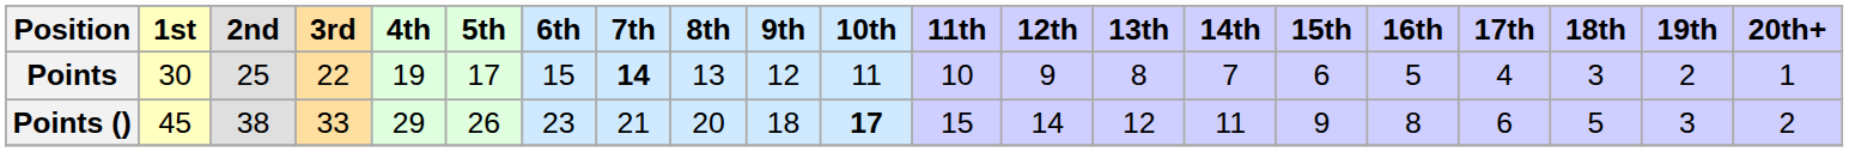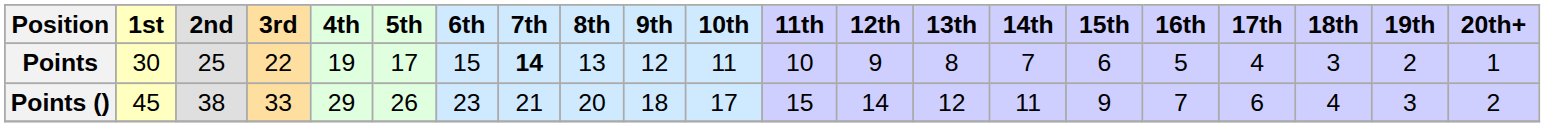 <table class="wikitable" style="font-size:85%; text-align:center">
 <tr>
 <th>Position</th>
 <td style="background:#FFFFBF;"> <strong>1st</strong> </td>
 <td style="background:#DFDFDF;"> <strong>2nd</strong> </td>
 <td style="background:#FFDF9F;"> <strong>3rd</strong> </td>
 <td style="background:#DFFFDF;"> <strong>4th</strong> </td>
 <td style="background:#DFFFDF;"> <strong>5th</strong> </td>
 <td style="background:#CFEAFF;"> <strong>6th</strong> </td>
 <td style="background:#CFEAFF;"> <strong>7th</strong> </td>
 <td style="background:#CFEAFF;"> <strong>8th</strong> </td>
 <td style="background:#CFEAFF;"> <strong>9th</strong> </td>
 <td style="background:#CFEAFF;"> <strong>10th</strong> </td>
 <td style="background:#CFCFFF;"> <strong>11th</strong> </td>
 <td style="background:#CFCFFF;"> <strong>12th</strong> </td>
 <td style="background:#CFCFFF;"> <strong>13th</strong> </td>
 <td style="background:#CFCFFF;"> <strong>14th</strong> </td>
 <td style="background:#CFCFFF;"> <strong>15th</strong> </td>
 <td style="background:#CFCFFF;"> <strong>16th</strong> </td>
 <td style="background:#CFCFFF;"> <strong>17th</strong> </td>
 <td style="background:#CFCFFF;"> <strong>18th</strong> </td>
 <td style="background:#CFCFFF;"> <strong>19th</strong> </td>
 <td style="background:#CFCFFF;"> <strong>20th+</strong> </td>
 </tr>
 <tr>
 <th>Points</th>
 <td style="background:#FFFFBF;">30</td>
 <td style="background:#DFDFDF;">25</td>
 <td style="background:#FFDF9F;">22</td>
 <td style="background:#DFFFDF;">19</td>
 <td style="background:#DFFFDF;">17</td>
 <td style="background:#CFEAFF;">15</td>
 <td style="background:#CFEAFF;"><strong>14</strong></td>
 <td style="background:#CFEAFF;">13</td>
 <td style="background:#CFEAFF;">12</td>
 <td style="background:#CFEAFF;">11</td>
 <td style="background:#CFCFFF;">10</td>
 <td style="background:#CFCFFF;">9</td>
 <td style="background:#CFCFFF;">8</td>
 <td style="background:#CFCFFF;">7</td>
 <td style="background:#CFCFFF;">6</td>
 <td style="background:#CFCFFF;">5</td>
 <td style="background:#CFCFFF;">4</td>
 <td style="background:#CFCFFF;">3</td>
 <td style="background:#CFCFFF;">2</td>
 <td style="background:#CFCFFF;">1</td>
 </tr>
 <tr>
 <th>Points ()</th>
 <td style="background:#FFFFBF;">45</td>
 <td style="background:#DFDFDF;">38</td>
 <td style="background:#FFDF9F;">33</td>
 <td style="background:#DFFFDF;">29</td>
 <td style="background:#DFFFDF;">26</td>
 <td style="background:#CFEAFF;">23</td>
 <td style="background:#CFEAFF;">21</td>
 <td style="background:#CFEAFF;">20</td>
 <td style="background:#CFEAFF;">18</td>
-<td style="background:#CFEAFF;"><strong>17</strong></td>
+<td style="background:#CFEAFF;">17</td>
 <td style="background:#CFCFFF;">15</td>
 <td style="background:#CFCFFF;">14</td>
 <td style="background:#CFCFFF;">12</td>
 <td style="background:#CFCFFF;">11</td>
 <td style="background:#CFCFFF;">9</td>
-<td style="background:#CFCFFF;">8</td>
+<td style="background:#CFCFFF;">7</td>
 <td style="background:#CFCFFF;">6</td>
-<td style="background:#CFCFFF;">5</td>
+<td style="background:#CFCFFF;">4</td>
 <td style="background:#CFCFFF;">3</td>
 <td style="background:#CFCFFF;">2</td>
 </tr>
 <tr>
 </tr>
 </table>
